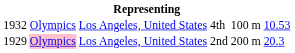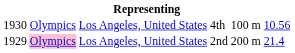 <table>
 <tr>
 <th colspan="6">Representing </th>
 </tr>
 <tr>
-<td>1932</td>
+<td>1930</td>
 <td><a href='#'>Olympics</a></td>
 <td><a href='#'>Los Angeles, United States</a></td>
 <td>4th</td>
 <td>100 m</td>
-<td><a href='#'>10.53</a></td>
+<td><a href='#'>10.56</a></td>
 </tr>
 <tr>
 <td>1929</td>
 <td style="background: pink;"><a href='#'>Olympics</a></td>
 <td><a href='#'>Los Angeles, United States</a></td>
 <td>2nd</td>
 <td>200 m</td>
-<td><a href='#'>20.3</a></td>
+<td><a href='#'>21.4</a></td>
 </tr>
 </table>
